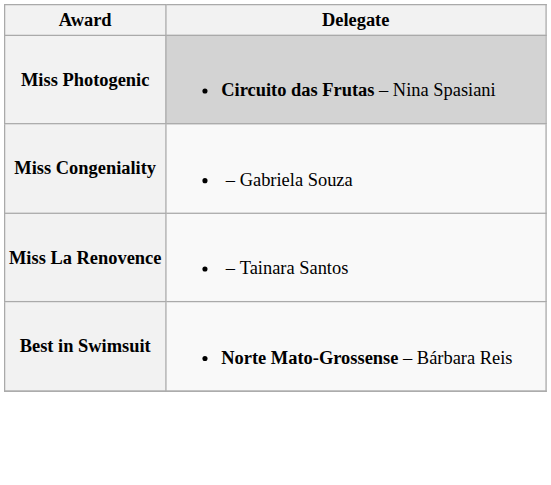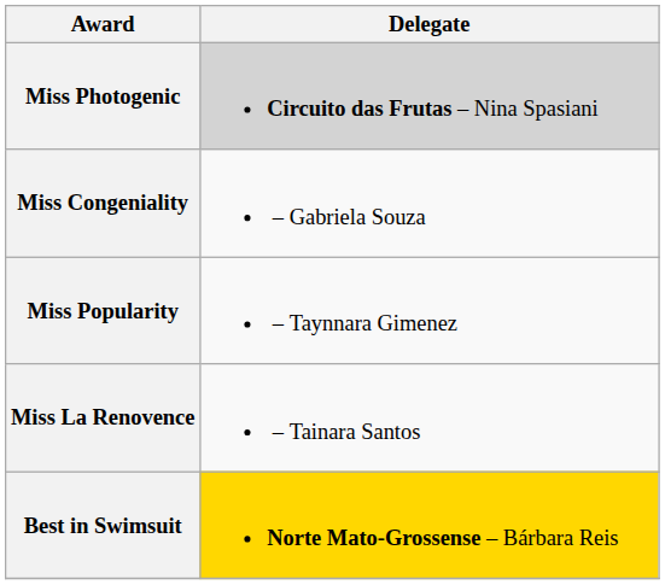 <table class="wikitable" style="font-size: 90%";>
 <tr>
 <th>Award</th>
 <th width=290>Delegate</th>
 </tr>
 <tr>
 <th>Miss Photogenic</th>
 <td style="background: lightgrey;"><br><ul><li> <strong>Circuito das Frutas</strong> – Nina Spasiani</li></ul></td>
 </tr>
 <tr>
 <th>Miss Congeniality</th>
 <td><br><ul><li><strong></strong> – Gabriela Souza</li></ul></td>
 </tr>
 <tr>
+<th>Miss Popularity</th>
+<td><br><ul><li><strong></strong> – Taynnara Gimenez</li></ul></td>
+</tr>
+<tr>
 <th>Miss La Renovence</th>
 <td><br><ul><li><strong></strong> – Tainara Santos</li></ul></td>
 </tr>
 <tr>
 <th>Best in Swimsuit</th>
-<td><br><ul><li> <strong>Norte Mato-Grossense</strong> – Bárbara Reis</li></ul></td>
+<td style="background: gold;"><br><ul><li> <strong>Norte Mato-Grossense</strong> – Bárbara Reis</li></ul></td>
 </tr>
 <tr>
 </tr>
 </table>
